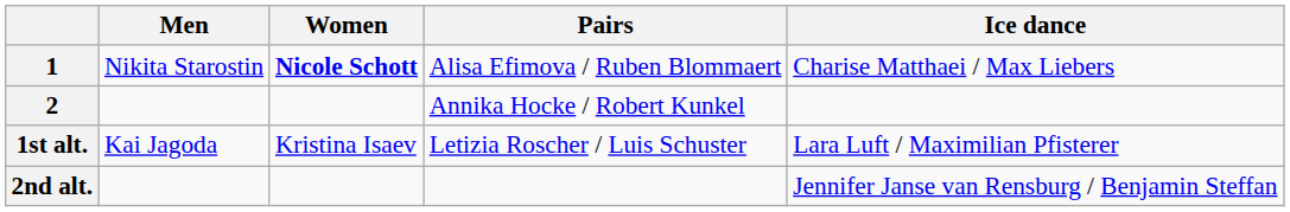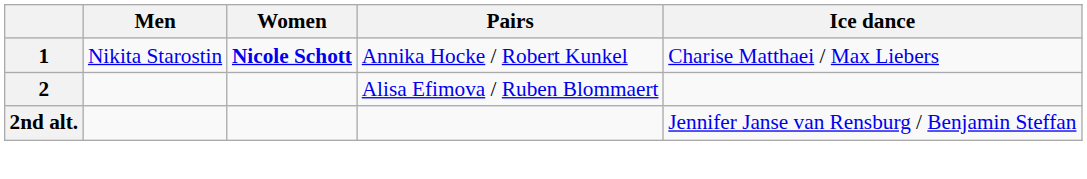 <table class="wikitable">
 <tr>
 <th></th>
 <th>Men</th>
 <th>Women</th>
 <th>Pairs</th>
 <th>Ice dance</th>
 </tr>
 <tr>
 <th>1</th>
 <td><a href='#'>Nikita Starostin</a></td>
 <td><strong><a href='#'>Nicole Schott</a></strong></td>
-<td><a href='#'>Alisa Efimova</a> / <a href='#'>Ruben Blommaert</a></td>
+<td><a href='#'>Annika Hocke</a> / <a href='#'>Robert Kunkel</a></td>
 <td><a href='#'>Charise Matthaei</a> / <a href='#'>Max Liebers</a></td>
 </tr>
 <tr>
 <th>2</th>
 <td></td>
 <td></td>
-<td><a href='#'>Annika Hocke</a> / <a href='#'>Robert Kunkel</a></td>
+<td><a href='#'>Alisa Efimova</a> / <a href='#'>Ruben Blommaert</a></td>
 <td></td>
-</tr>
-<tr>
-<th>1st alt.</th>
-<td><a href='#'>Kai Jagoda</a></td>
-<td><a href='#'>Kristina Isaev</a></td>
-<td><a href='#'>Letizia Roscher</a> / <a href='#'>Luis Schuster</a></td>
-<td><a href='#'>Lara Luft</a> / <a href='#'>Maximilian Pfisterer</a></td>
 </tr>
 <tr>
 <th>2nd alt.</th>
 <td></td>
 <td></td>
 <td></td>
 <td><a href='#'>Jennifer Janse van Rensburg</a> / <a href='#'>Benjamin Steffan</a></td>
 </tr>
 </table>
